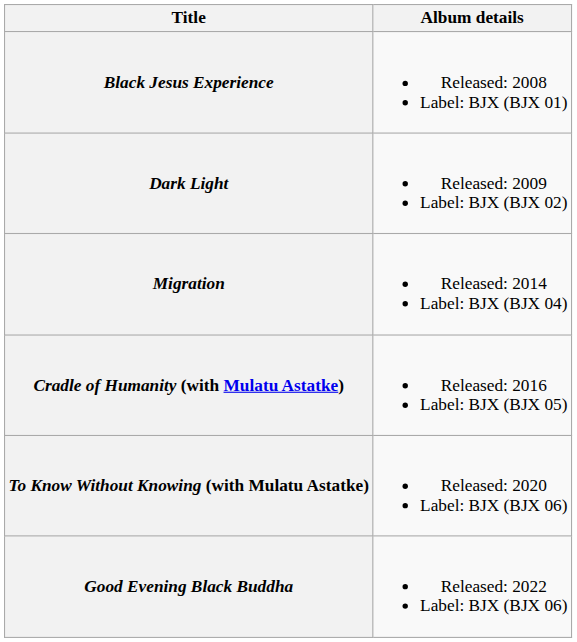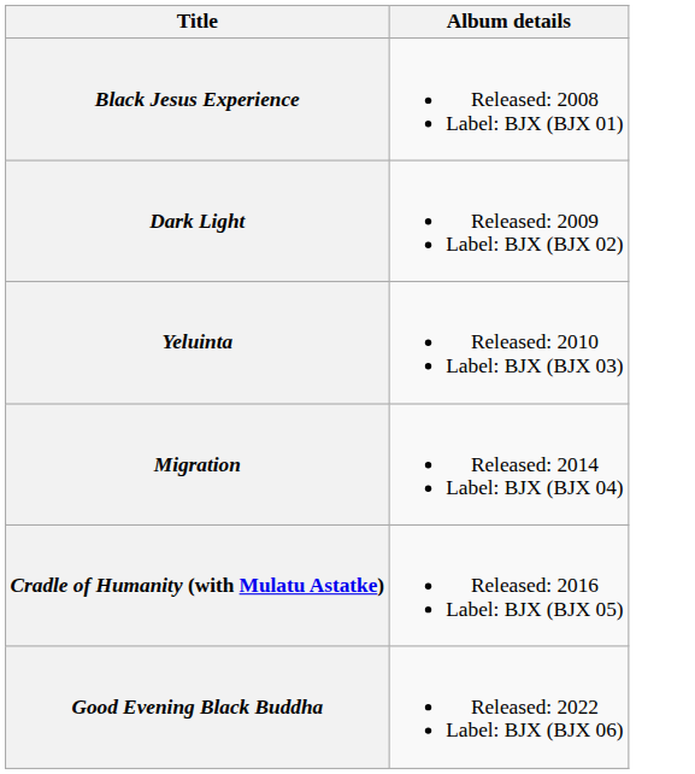 <table class="wikitable plainrowheaders" style="text-align:center;" border="1">
 <tr>
 <th>Title</th>
 <th>Album details</th>
 </tr>
 <tr>
 <th scope="row"><em>Black Jesus Experience</em></th>
 <td><br><ul><li>Released: 2008</li><li>Label: BJX (BJX 01)</li></ul></td>
 </tr>
 <tr>
 <th scope="row"><em>Dark Light</em></th>
 <td><br><ul><li>Released: 2009</li><li>Label: BJX (BJX 02)</li></ul></td>
 </tr>
 <tr>
+<th scope="row"><em>Yeluinta</em></th>
+<td><br><ul><li>Released: 2010</li><li>Label: BJX (BJX 03)</li></ul></td>
+</tr>
+<tr>
 <th scope="row"><em>Migration</em></th>
 <td><br><ul><li>Released: 2014</li><li>Label: BJX (BJX 04)</li></ul></td>
 </tr>
 <tr>
 <th scope="row"><em>Cradle of Humanity</em> (with <a href='#'>Mulatu Astatke</a>)</th>
 <td><br><ul><li>Released: 2016</li><li>Label: BJX (BJX 05)</li></ul></td>
 </tr>
 <tr>
-<th scope="row"><em>To Know Without Knowing</em> (with Mulatu Astatke)</th>
-<td><br><ul><li>Released: 2020</li><li>Label: BJX (BJX 06)</li></ul></td>
-</tr>
-<tr>
 <th scope="row"><em>Good Evening Black Buddha</em></th>
 <td><br><ul><li>Released: 2022</li><li>Label: BJX (BJX 06)</li></ul></td>
 </tr>
 </table>
